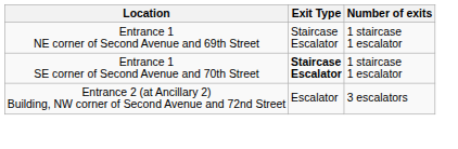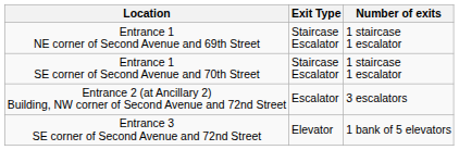 <table class="wikitable">
 <tr>
 <th>Location</th>
 <th>Exit Type</th>
 <th>Number of exits</th>
 </tr>
 <tr>
 <td style="text-align:center;">Entrance 1<br>NE corner of Second Avenue and 69th Street</td>
 <td>Staircase <br> Escalator</td>
 <td>1 staircase<br>1 escalator</td>
 </tr>
 <tr>
 <td style="text-align:center;">Entrance 1<br>SE corner of Second Avenue and 70th Street</td>
-<td><strong>Staircase <br> Escalator</strong></td>
+<td>Staircase <br> Escalator</td>
 <td>1 staircase<br>1 escalator</td>
 </tr>
 <tr>
 <td style="text-align:center;">Entrance 2 (at Ancillary 2)<br>Building, NW corner of Second Avenue and 72nd Street</td>
 <td>Escalator</td>
 <td>3 escalators</td>
 </tr>
+<tr>
+<td style="text-align:center;">Entrance 3<br> SE corner of Second Avenue and 72nd Street</td>
+<td>Elevator </td>
+<td>1 bank of 5 elevators</td>
+</tr>
 </table>
